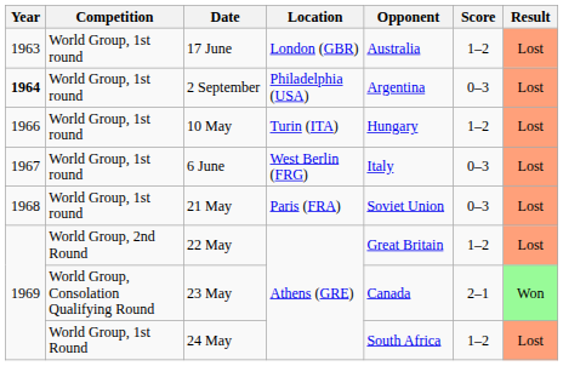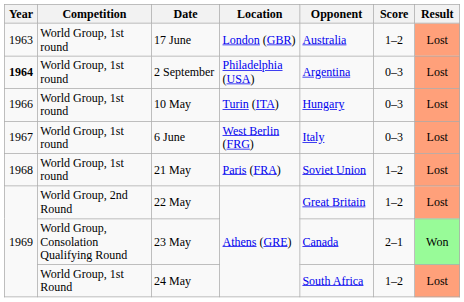 <table class="wikitable">
 <tr>
 <th width="50">Year</th>
 <th width="300">Competition</th>
 <th width="125">Date</th>
 <th width="150">Location</th>
 <th width="150">Opponent</th>
 <th width="75">Score</th>
 <th width="75">Result</th>
 </tr>
 <tr>
 <td align="center">1963</td>
 <td>World Group, 1st round</td>
 <td>17 June</td>
 <td><a href='#'>London</a> (<a href='#'>GBR</a>)</td>
 <td> <a href='#'>Australia</a></td>
 <td align="center">1–2</td>
 <td align="center" bgcolor="FFA07A">Lost</td>
 </tr>
 <tr>
 <td align="center"><strong>1964</strong></td>
 <td>World Group, 1st round</td>
 <td>2 September</td>
 <td><a href='#'>Philadelphia</a> (<a href='#'>USA</a>)</td>
 <td> <a href='#'>Argentina</a></td>
 <td align="center">0–3</td>
 <td align="center" bgcolor="FFA07A">Lost</td>
 </tr>
 <tr>
 <td align="center">1966</td>
 <td>World Group, 1st round</td>
 <td>10 May</td>
 <td><a href='#'>Turin</a> (<a href='#'>ITA</a>)</td>
 <td> <a href='#'>Hungary</a></td>
-<td align="center">1–2</td>
+<td align="center">0–3</td>
 <td align="center" bgcolor="FFA07A">Lost</td>
 </tr>
 <tr>
 <td align="center">1967</td>
 <td>World Group, 1st round</td>
 <td>6 June</td>
 <td><a href='#'>West Berlin</a> (<a href='#'>FRG</a>)</td>
 <td> <a href='#'>Italy</a></td>
 <td align="center">0–3</td>
 <td align="center" bgcolor="FFA07A">Lost</td>
 </tr>
 <tr>
 <td align="center">1968</td>
 <td>World Group, 1st round</td>
 <td>21 May</td>
 <td><a href='#'>Paris</a> (<a href='#'>FRA</a>)</td>
 <td> <a href='#'>Soviet Union</a></td>
-<td align="center">0–3</td>
+<td align="center">1–2</td>
 <td align="center" bgcolor="FFA07A">Lost</td>
 </tr>
 <tr>
 <td align="center" rowspan="3">1969</td>
 <td>World Group, 2nd Round</td>
 <td>22 May</td>
 <td rowspan="3"><a href='#'>Athens</a> (<a href='#'>GRE</a>)</td>
 <td> <a href='#'>Great Britain</a></td>
 <td align="center">1–2</td>
 <td align="center" bgcolor="FFA07A">Lost</td>
 </tr>
 <tr>
 <td>World Group, Consolation Qualifying Round</td>
 <td>23 May</td>
 <td> <a href='#'>Canada</a></td>
 <td align="center">2–1</td>
 <td align="center" bgcolor="#98FB98">Won</td>
 </tr>
 <tr>
 <td>World Group, 1st Round</td>
 <td>24 May</td>
 <td> <a href='#'>South Africa</a></td>
 <td align="center">1–2</td>
 <td align="center" bgcolor="FFA07A">Lost</td>
 </tr>
 </table>
